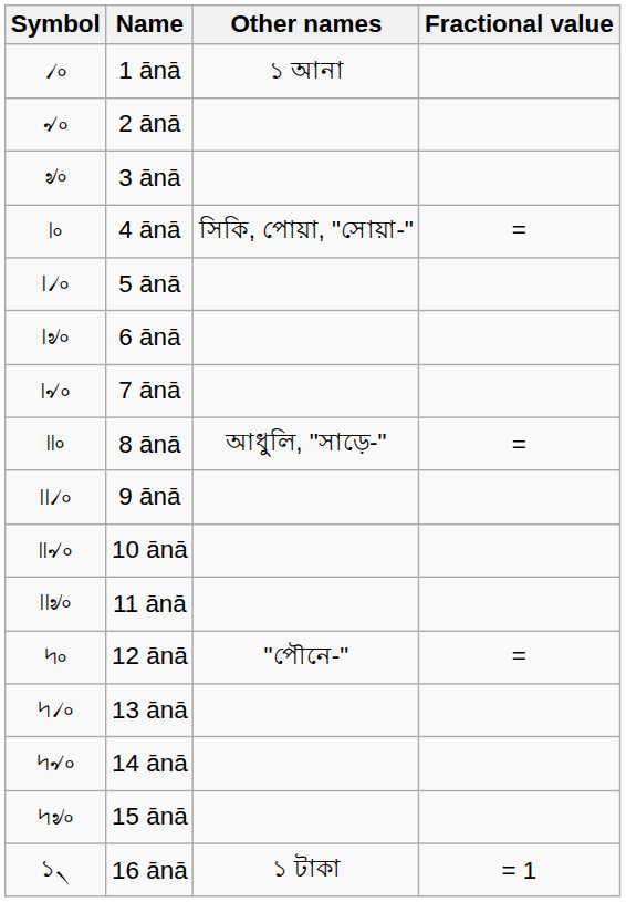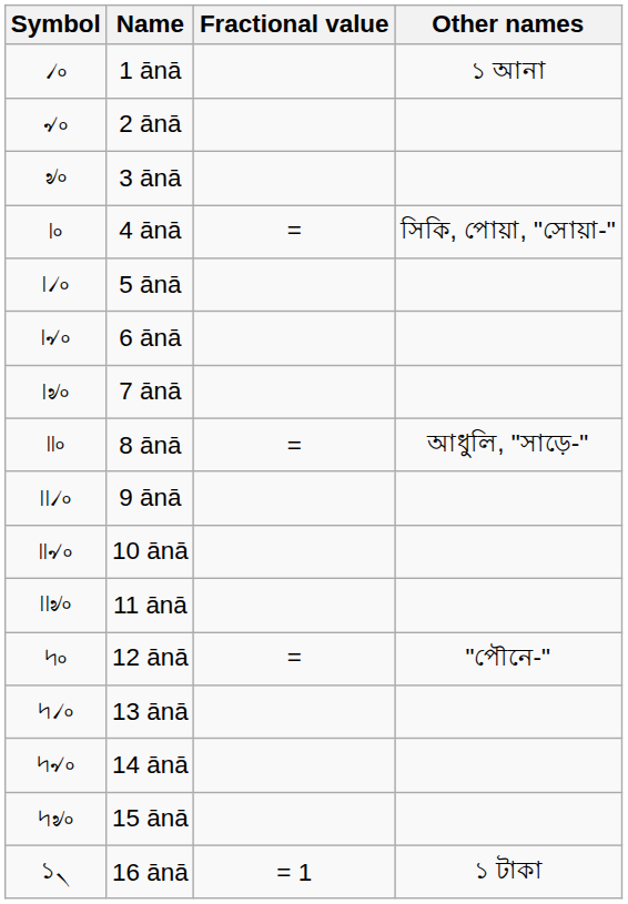 <table class=wikitable>
 <tr>
 <th>Symbol</th>
 <th>Name</th>
+<th>Fractional value</th>
 <th>Other names</th>
-<th>Fractional value</th>
 </tr>
 <tr align=center>
 <td>৴৹</td>
 <td>1 ānā</td>
+<td></td>
 <td>১ আনা</td>
-<td></td>
 </tr>
 <tr align=center>
 <td>৵৹</td>
 <td>2 ānā</td>
 <td></td>
 <td></td>
 </tr>
 <tr align=center>
 <td>৶৹</td>
 <td>3 ānā</td>
 <td></td>
 <td></td>
 </tr>
 <tr align=center>
 <td>৷৹</td>
 <td>4 ānā</td>
+<td> = </td>
 <td>সিকি, পোয়া, "সোয়া-"</td>
-<td> = </td>
 </tr>
 <tr align=center>
 <td>৷৴৹</td>
 <td>5 ānā</td>
 <td></td>
 <td></td>
 </tr>
 <tr align=center>
-<td>৷৶৹</td>
+<td>৷৵৹</td>
 <td>6 ānā</td>
 <td></td>
 <td></td>
 </tr>
 <tr align=center>
-<td>৷৵৹</td>
+<td>৷৶৹</td>
 <td>7 ānā</td>
 <td></td>
 <td></td>
 </tr>
 <tr align=center>
 <td>৷৷৹</td>
 <td>8 ānā</td>
+<td> = </td>
 <td>আধুলি, "সাড়ে-"</td>
-<td> = </td>
 </tr>
 <tr align=center>
 <td>৷৷৴৹</td>
 <td>9 ānā</td>
 <td></td>
 <td></td>
 </tr>
 <tr align=center>
 <td>৷৷৵৹</td>
 <td>10 ānā</td>
 <td></td>
 <td></td>
 </tr>
 <tr align=center>
 <td>৷৷৶৹</td>
 <td>11 ānā</td>
 <td></td>
 <td></td>
 </tr>
 <tr align=center>
 <td>৸৹</td>
 <td>12 ānā</td>
+<td> = </td>
 <td>"পৌনে-"</td>
-<td> = </td>
 </tr>
 <tr align=center>
 <td>৸৴৹</td>
 <td>13 ānā</td>
 <td></td>
 <td></td>
 </tr>
 <tr align=center>
 <td>৸৵৹</td>
 <td>14 ānā</td>
 <td></td>
 <td></td>
 </tr>
 <tr align=center>
 <td>৸৶৹</td>
 <td>15 ānā</td>
 <td></td>
 <td></td>
 </tr>
 <tr align=center>
 <td>১৲</td>
 <td>16 ānā</td>
+<td> = 1</td>
 <td>১ টাকা</td>
-<td> = 1</td>
 </tr>
 </table>
